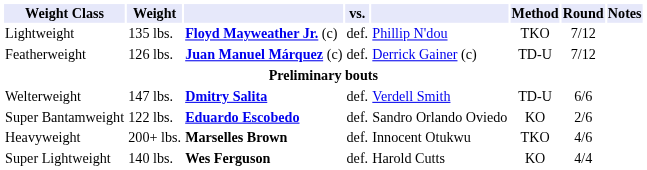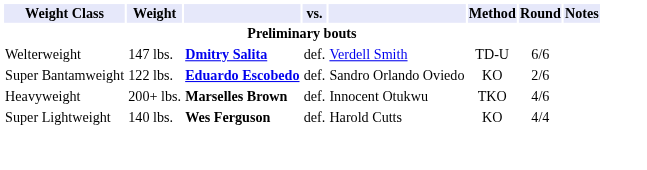 <table class="toccolours" style="font-size: 85%;">
 <tr>
 <th style="background:#e6e8fa; color:#000; text-align:center;">Weight Class</th>
 <th style="background:#e6e8fa; color:#000; text-align:center;">Weight</th>
 <th style="background:#e6e8fa; color:#000; text-align:center;"></th>
 <th style="background:#e6e8fa; color:#000; text-align:center;">vs.</th>
 <th style="background:#e6e8fa; color:#000; text-align:center;"></th>
 <th style="background:#e6e8fa; color:#000; text-align:center;">Method</th>
 <th style="background:#e6e8fa; color:#000; text-align:center;">Round</th>
 <th style="background:#e6e8fa; color:#000; text-align:center;">Notes</th>
-</tr>
-<tr>
-<td>Lightweight</td>
-<td>135 lbs.</td>
-<td><strong><a href='#'>Floyd Mayweather Jr.</a></strong> (c)</td>
-<td>def.</td>
-<td><a href='#'>Phillip N'dou</a></td>
-<td align=center>TKO</td>
-<td align=center>7/12</td>
-<td></td>
-</tr>
-<tr>
-<td>Featherweight</td>
-<td>126 lbs.</td>
-<td><strong><a href='#'>Juan Manuel Márquez</a></strong> (c)</td>
-<td>def.</td>
-<td><a href='#'>Derrick Gainer</a> (c)</td>
-<td align=center>TD-U</td>
-<td align=center>7/12</td>
-<td></td>
 </tr>
 <tr>
 <th colspan=8>Preliminary bouts</th>
 </tr>
 <tr>
 <td>Welterweight</td>
 <td>147 lbs.</td>
 <td><strong><a href='#'>Dmitry Salita</a></strong></td>
 <td>def.</td>
 <td><a href='#'>Verdell Smith</a></td>
 <td align=center>TD-U</td>
 <td align=center>6/6</td>
 </tr>
 <tr>
 <td>Super Bantamweight</td>
 <td>122 lbs.</td>
 <td><strong><a href='#'>Eduardo Escobedo</a></strong></td>
 <td>def.</td>
 <td>Sandro Orlando Oviedo</td>
 <td align=center>KO</td>
 <td align=center>2/6</td>
 </tr>
 <tr>
 <td>Heavyweight</td>
 <td>200+ lbs.</td>
 <td><strong>Marselles Brown</strong></td>
 <td>def.</td>
 <td>Innocent Otukwu</td>
 <td align=center>TKO</td>
 <td align=center>4/6</td>
 </tr>
 <tr>
 <td>Super Lightweight</td>
 <td>140 lbs.</td>
 <td><strong>Wes Ferguson</strong></td>
 <td>def.</td>
 <td>Harold Cutts</td>
 <td align=center>KO</td>
 <td align=center>4/4</td>
 </tr>
 </table>
